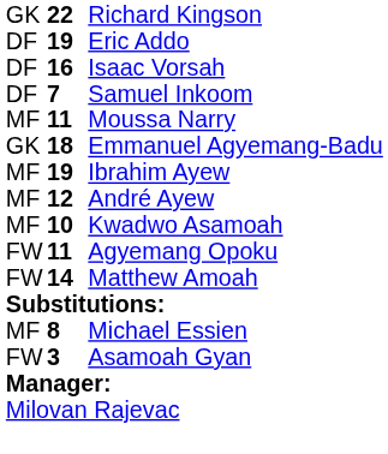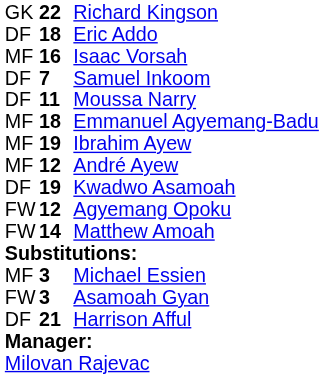 <table style="font-size: 90%" cellspacing="0" cellpadding="0" align="center">
 <tr>
 <th width=25></th>
 <th width=25></th>
 </tr>
 <tr>
 <td>GK</td>
 <td><strong>22</strong></td>
 <td><a href='#'>Richard Kingson</a></td>
 </tr>
 <tr>
 <td>DF</td>
-<td><strong>19</strong></td>
+<td><strong>18</strong></td>
 <td><a href='#'>Eric Addo</a></td>
 </tr>
 <tr>
-<td>DF</td>
+<td>MF</td>
 <td><strong>16</strong></td>
 <td><a href='#'>Isaac Vorsah</a></td>
 </tr>
 <tr>
 <td>DF</td>
 <td><strong>7</strong></td>
 <td><a href='#'>Samuel Inkoom</a></td>
 </tr>
 <tr>
-<td>MF</td>
+<td>DF</td>
 <td><strong>11</strong></td>
 <td><a href='#'>Moussa Narry</a></td>
 <td></td>
 <td></td>
 </tr>
 <tr>
-<td>GK</td>
+<td>MF</td>
 <td><strong>18</strong></td>
 <td><a href='#'>Emmanuel Agyemang-Badu</a></td>
 </tr>
 <tr>
 <td>MF</td>
 <td><strong>19</strong></td>
 <td><a href='#'>Ibrahim Ayew</a></td>
 </tr>
 <tr>
 <td>MF</td>
 <td><strong>12</strong></td>
 <td><a href='#'>André Ayew</a></td>
 <td></td>
 <td></td>
 </tr>
 <tr>
-<td>MF</td>
-<td><strong>10</strong></td>
+<td>DF</td>
+<td><strong>19</strong></td>
 <td><a href='#'>Kwadwo Asamoah</a></td>
 </tr>
 <tr>
 <td>FW</td>
-<td><strong>11</strong></td>
+<td><strong>12</strong></td>
 <td><a href='#'>Agyemang Opoku</a></td>
 <td></td>
 <td></td>
 </tr>
 <tr>
 <td>FW</td>
 <td><strong>14</strong></td>
 <td><a href='#'>Matthew Amoah</a></td>
 </tr>
 <tr>
 <td colspan=3><strong>Substitutions:</strong></td>
 </tr>
 <tr>
 <td>MF</td>
-<td><strong>8</strong></td>
+<td><strong>3</strong></td>
 <td><a href='#'>Michael Essien</a></td>
 <td></td>
 <td></td>
 </tr>
 <tr>
 <td>FW</td>
 <td><strong>3</strong></td>
 <td><a href='#'>Asamoah Gyan</a></td>
 <td></td>
 <td></td>
 </tr>
 <tr>
+<td>DF</td>
+<td><strong>21</strong></td>
+<td><a href='#'>Harrison Afful</a></td>
+<td></td>
+<td></td>
+</tr>
+<tr>
 <td colspan=3><strong>Manager:</strong></td>
 </tr>
 <tr>
 <td colspan=4> <a href='#'>Milovan Rajevac</a></td>
 </tr>
 </table>
